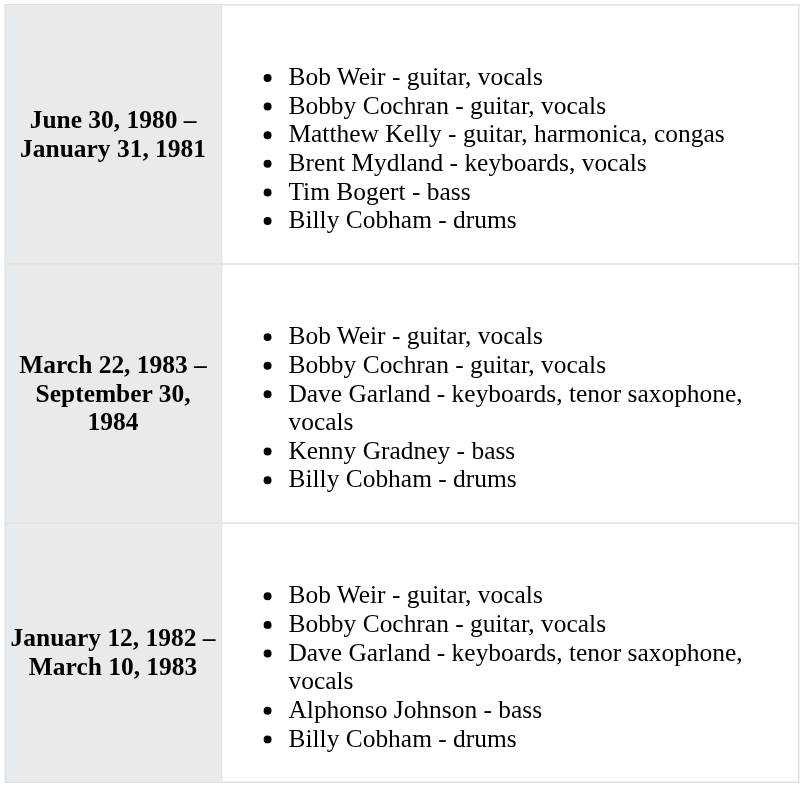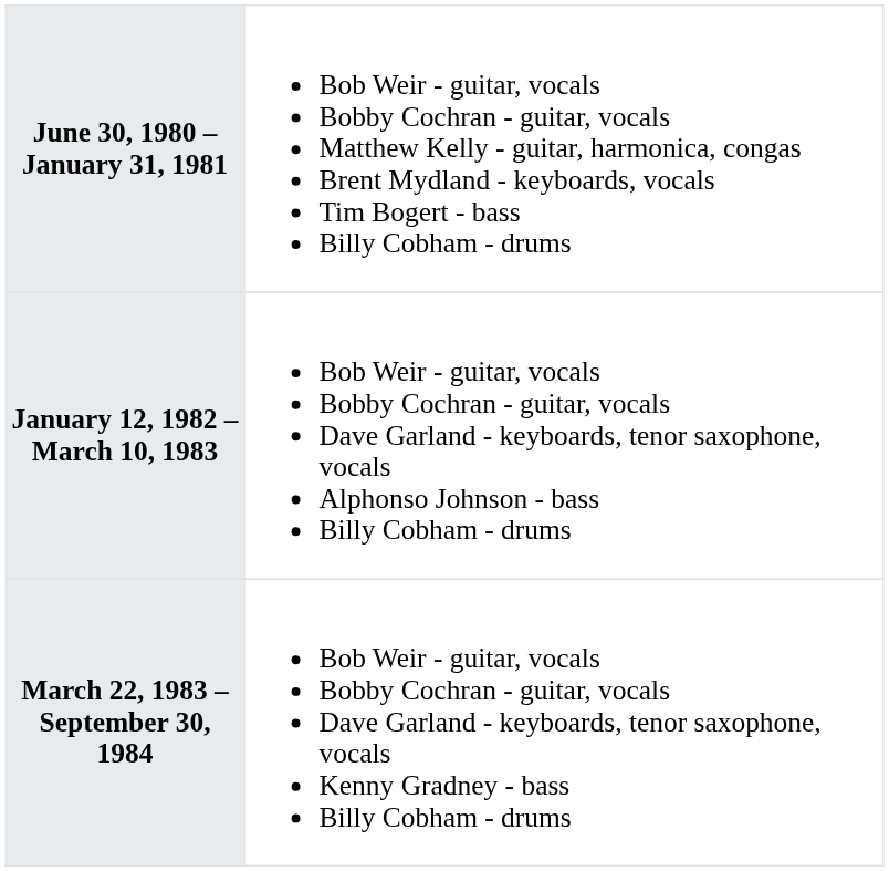 <table class="toccolours"  border=1 cellpadding=2 cellspacing=0 style="width: 500px; margin: 0 0 1em 1em; border-collapse: collapse; border: 1px solid #E2E2E2;">
 <tr>
 <th bgcolor="#E7EBEE">June 30, 1980 – <br> January 31, 1981</th>
 <td><br><ul><li>Bob Weir - guitar, vocals</li><li>Bobby Cochran - guitar, vocals</li><li>Matthew Kelly - guitar, harmonica, congas</li><li>Brent Mydland - keyboards, vocals</li><li>Tim Bogert - bass</li><li>Billy Cobham - drums</li></ul></td>
 </tr>
 <tr>
+<th bgcolor="#E7EBEE">January 12, 1982 – <br> March 10, 1983</th>
+<td><br><ul><li>Bob Weir - guitar, vocals</li><li>Bobby Cochran - guitar, vocals</li><li>Dave Garland - keyboards, tenor saxophone, vocals</li><li>Alphonso Johnson - bass</li><li>Billy Cobham - drums</li></ul></td>
+</tr>
+<tr>
 <th bgcolor="#E7EBEE">March 22, 1983 – <br> September 30, 1984</th>
 <td><br><ul><li>Bob Weir - guitar, vocals</li><li>Bobby Cochran - guitar, vocals</li><li>Dave Garland - keyboards, tenor saxophone, vocals</li><li>Kenny Gradney - bass</li><li>Billy Cobham - drums</li></ul></td>
 </tr>
-<tr>
-<th bgcolor="#E7EBEE">January 12, 1982 – <br> March 10, 1983</th>
-<td><br><ul><li>Bob Weir - guitar, vocals</li><li>Bobby Cochran - guitar, vocals</li><li>Dave Garland - keyboards, tenor saxophone, vocals</li><li>Alphonso Johnson - bass</li><li>Billy Cobham - drums</li></ul></td>
-</tr>
 </table>
